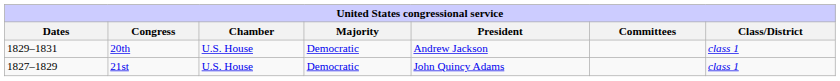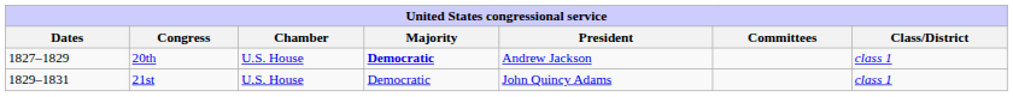 <table class=wikitable style="width: 94%" style="text-align: center;" align="center">
 <tr bgcolor=#cccccc>
 <th colspan=7 style="background: #ccccff;">United States congressional service</th>
 </tr>
 <tr>
 <th><strong>Dates</strong></th>
 <th><strong>Congress</strong></th>
 <th><strong>Chamber</strong></th>
 <th><strong>Majority</strong></th>
 <th><strong>President</strong></th>
 <th><strong>Committees</strong></th>
 <th><strong>Class/District</strong></th>
 </tr>
 <tr>
-<td>1829–1831</td>
+<td>1827–1829</td>
 <td><a href='#'>20th</a></td>
 <td><a href='#'>U.S. House</a></td>
-<td><a href='#'>Democratic</a></td>
+<td><strong><a href='#'>Democratic</a></strong></td>
 <td><a href='#'>Andrew Jackson</a></td>
 <td></td>
 <td><a href='#'><em>class 1</em></a></td>
 </tr>
 <tr>
-<td>1827–1829</td>
+<td>1829–1831</td>
 <td><a href='#'>21st</a></td>
 <td><a href='#'>U.S. House</a></td>
 <td><a href='#'>Democratic</a></td>
 <td><a href='#'>John Quincy Adams</a></td>
 <td></td>
 <td><a href='#'><em>class 1</em></a></td>
 </tr>
 </table>
